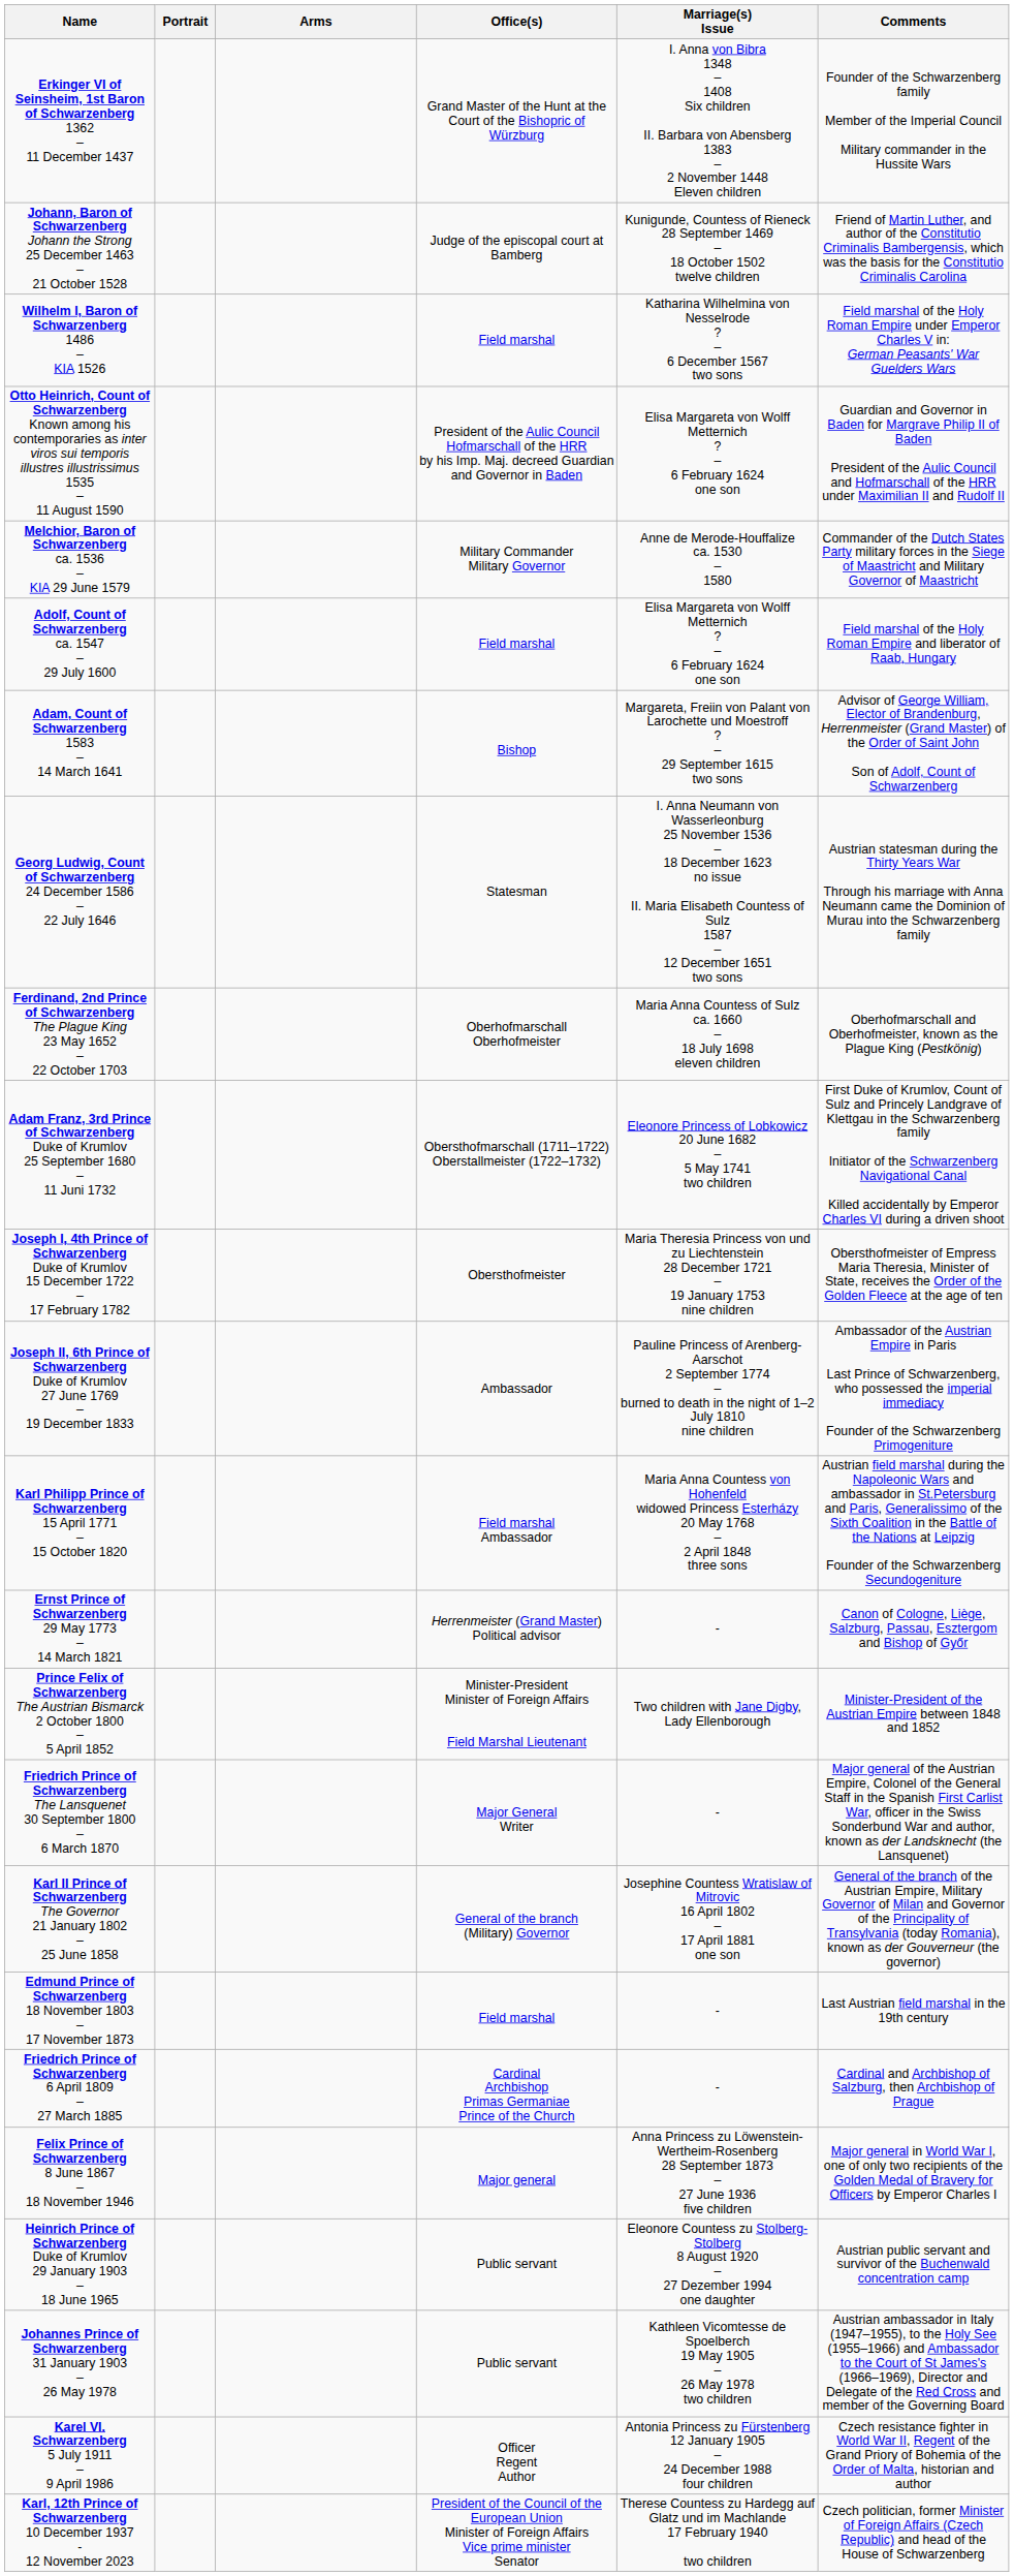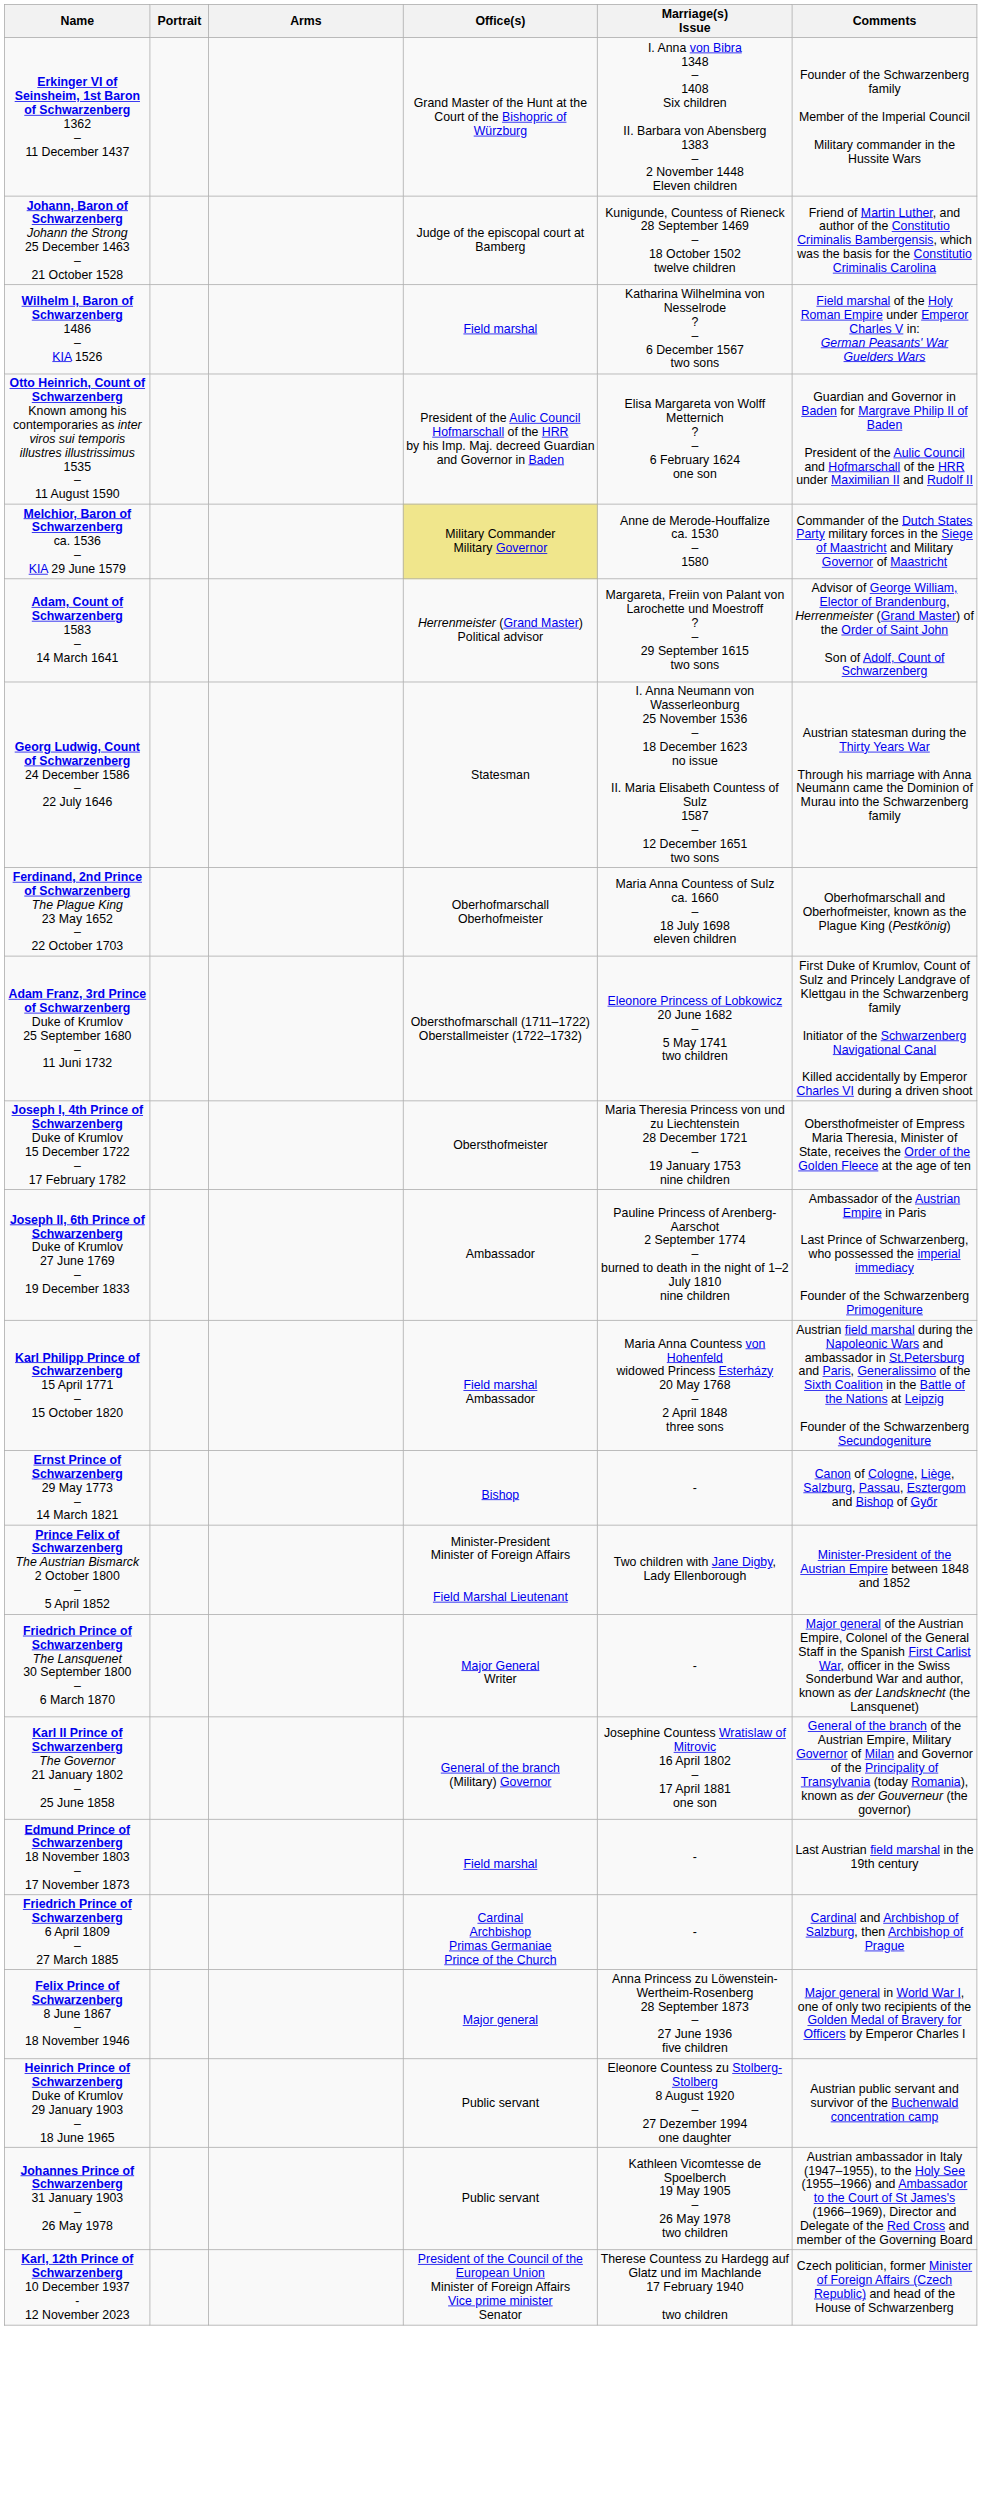 <table class="wikitable" style="text-align:center; width:100%">
 <tr>
 <th width=15%>Name</th>
 <th width=105>Portrait</th>
 <th width=20%>Arms</th>
 <th width=20%>Office(s)</th>
 <th width=20%>Marriage(s)<br>Issue</th>
 <th width=19%>Comments</th>
 </tr>
 <tr>
 <td><strong><a href='#'>Erkinger VI of Seinsheim, 1st Baron of Schwarzenberg</a></strong><br>1362<br>–<br>11 December 1437</td>
 <td></td>
 <td><br></td>
 <td>Grand Master of the Hunt at the Court of the <a href='#'>Bishopric of Würzburg</a></td>
 <td>I. Anna <a href='#'>von Bibra</a><br>1348<br>–<br>1408<br>Six children<br><br>II. Barbara von Abensberg<br>1383<br>–<br>2 November 1448<br>Eleven children</td>
 <td>Founder of the Schwarzenberg family<br><br>Member of the Imperial Council<br><br>Military commander in the Hussite Wars</td>
 </tr>
 <tr>
 <td><strong><a href='#'>Johann, Baron of Schwarzenberg</a></strong><br><em>Johann the Strong</em><br>25 December 1463<br>–<br>21 October 1528</td>
 <td></td>
 <td><br></td>
 <td>Judge of the episcopal court at Bamberg</td>
 <td>Kunigunde, Countess of Rieneck<br>28 September 1469<br>–<br>18 October 1502<br>twelve children</td>
 <td>Friend of <a href='#'>Martin Luther</a>, and author of the <a href='#'>Constitutio Criminalis Bambergensis</a>, which was the basis for the <a href='#'>Constitutio Criminalis Carolina</a></td>
 </tr>
 <tr>
 <td><strong><a href='#'>Wilhelm I, Baron of Schwarzenberg</a></strong><br>1486<br>–<br><a href='#'>KIA</a> 1526</td>
 <td></td>
 <td><br></td>
 <td><a href='#'>Field marshal</a></td>
 <td>Katharina Wilhelmina von Nesselrode<br>?<br>–<br>6 December 1567<br>two sons</td>
 <td><a href='#'>Field marshal</a> of the <a href='#'>Holy Roman Empire</a> under <a href='#'>Emperor Charles V</a> in:<br><em><a href='#'>German Peasants' War</a></em><br><em><a href='#'>Guelders Wars</a></em></td>
 </tr>
 <tr>
 <td><strong><a href='#'>Otto Heinrich, Count of Schwarzenberg</a></strong><br>Known among his contemporaries as <em>inter viros sui temporis illustres illustrissimus</em><br>1535<br>–<br>11 August 1590</td>
 <td></td>
 <td><br></td>
 <td>President of the <a href='#'>Aulic Council</a><br><a href='#'>Hofmarschall</a> of the <a href='#'>HRR</a><br>by his Imp. Maj. decreed Guardian and Governor in <a href='#'>Baden</a></td>
 <td>Elisa Margareta von Wolff Metternich<br>?<br>–<br>6 February 1624<br>one son</td>
 <td>Guardian and Governor in <a href='#'>Baden</a> for <a href='#'>Margrave Philip II of Baden</a><br><br>President of the <a href='#'>Aulic Council</a> and <a href='#'>Hofmarschall</a> of the <a href='#'>HRR</a> under <a href='#'>Maximilian II</a> and <a href='#'>Rudolf II</a></td>
 </tr>
 <tr>
 <td><strong><a href='#'>Melchior, Baron of Schwarzenberg</a></strong><br>ca. 1536<br>–<br><a href='#'>KIA</a> 29 June 1579</td>
 <td></td>
 <td><br></td>
-<td>Military Commander<br>Military <a href='#'>Governor</a></td>
+<td style="background: khaki;">Military Commander<br>Military <a href='#'>Governor</a></td>
 <td>Anne de Merode-Houffalize<br>ca. 1530<br>–<br>1580</td>
 <td>Commander of the <a href='#'>Dutch States Party</a> military forces in the <a href='#'>Siege of Maastricht</a> and Military <a href='#'>Governor</a> of <a href='#'>Maastricht</a></td>
-</tr>
-<tr>
-<td><strong><a href='#'>Adolf, Count of Schwarzenberg</a></strong><br>ca. 1547<br>–<br>29 July 1600</td>
-<td></td>
-<td><br></td>
-<td><a href='#'>Field marshal</a></td>
-<td>Elisa Margareta von Wolff Metternich<br>?<br>–<br>6 February 1624<br>one son</td>
-<td><a href='#'>Field marshal</a> of the <a href='#'>Holy Roman Empire</a> and liberator of <a href='#'>Raab, Hungary</a></td>
 </tr>
 <tr>
 <td><strong><a href='#'>Adam, Count of Schwarzenberg</a></strong><br>1583<br>–<br>14 March 1641</td>
 <td></td>
 <td><br></td>
-<td><br><a href='#'>Bishop</a></td>
+<td><em>Herrenmeister</em> (<a href='#'>Grand Master</a>)<br>Political advisor</td>
 <td>Margareta, Freiin von Palant von Larochette und Moestroff<br>?<br>–<br>29 September 1615<br>two sons</td>
 <td>Advisor of <a href='#'>George William, Elector of Brandenburg</a>, <em>Herrenmeister</em> (<a href='#'>Grand Master</a>) of the <a href='#'>Order of Saint John</a><br><br>Son of <a href='#'>Adolf, Count of Schwarzenberg</a></td>
 </tr>
 <tr>
 <td><strong><a href='#'>Georg Ludwig, Count of Schwarzenberg</a></strong><br>24 December 1586<br>–<br>22 July 1646</td>
 <td></td>
 <td><br></td>
 <td>Statesman</td>
 <td>I. Anna Neumann von Wasserleonburg<br>25 November 1536<br>–<br>18 December 1623<br>no issue<br><br>II. Maria Elisabeth Countess of Sulz<br>1587<br>–<br>12 December 1651<br>two sons</td>
 <td>Austrian statesman during the <a href='#'>Thirty Years War</a><br><br>Through his marriage with Anna Neumann came the Dominion of Murau into the Schwarzenberg family</td>
 </tr>
 <tr>
 <td><strong> <a href='#'>Ferdinand, 2nd Prince of Schwarzenberg</a></strong><br><em>The Plague King</em><br>23 May 1652<br>–<br>22 October 1703</td>
 <td></td>
 <td><br></td>
 <td>Oberhofmarschall<br>Oberhofmeister</td>
 <td>Maria Anna Countess of Sulz<br>ca. 1660<br>–<br>18 July 1698<br>eleven children</td>
 <td>Oberhofmarschall and Oberhofmeister, known as the Plague King (<em>Pestkönig</em>)</td>
 </tr>
 <tr>
 <td><strong><a href='#'>Adam Franz, 3rd Prince of Schwarzenberg</a></strong><br>Duke of Krumlov<br>25 September 1680<br>–<br>11 Juni 1732</td>
 <td></td>
 <td></td>
 <td>Obersthofmarschall (1711–1722)<br>Oberstallmeister (1722–1732)</td>
 <td><a href='#'>Eleonore Princess of Lobkowicz</a><br>20 June 1682<br>–<br>5 May 1741<br>two children</td>
 <td>First Duke of Krumlov, Count of Sulz and Princely Landgrave of Klettgau in the Schwarzenberg family<br><br>Initiator of the <a href='#'>Schwarzenberg Navigational Canal</a><br><br>Killed accidentally by Emperor <a href='#'>Charles VI</a> during a driven shoot</td>
 </tr>
 <tr>
 <td><strong><a href='#'>Joseph I, 4th Prince of Schwarzenberg</a></strong><br>Duke of Krumlov<br>15 December 1722<br>–<br>17 February 1782</td>
 <td></td>
 <td></td>
 <td>Obersthofmeister</td>
 <td>Maria Theresia Princess von und zu Liechtenstein<br>28 December 1721<br>–<br>19 January 1753<br>nine children</td>
 <td>Obersthofmeister of Empress Maria Theresia, Minister of State, receives the <a href='#'>Order of the Golden Fleece</a> at the age of ten</td>
 </tr>
 <tr>
 <td><strong><a href='#'>Joseph II, 6th Prince of Schwarzenberg</a></strong><br>Duke of Krumlov<br>27 June 1769<br>–<br>19 December 1833</td>
 <td></td>
 <td></td>
 <td>Ambassador</td>
 <td>Pauline Princess of Arenberg-Aarschot<br>2 September 1774<br>–<br>burned to death in the night of 1–2 July 1810<br>nine children</td>
 <td>Ambassador of the <a href='#'>Austrian Empire</a> in Paris<br><br>Last Prince of Schwarzenberg, who possessed the <a href='#'>imperial immediacy</a><br><br>Founder of the Schwarzenberg <a href='#'>Primogeniture</a></td>
 </tr>
 <tr>
 <td><strong><a href='#'>Karl Philipp Prince of Schwarzenberg</a></strong><br>15 April 1771<br>–<br>15 October 1820</td>
 <td></td>
 <td></td>
 <td><br><a href='#'>Field marshal</a><br>Ambassador</td>
 <td>Maria Anna Countess <a href='#'>von Hohenfeld</a><br>widowed Princess <a href='#'>Esterházy</a><br>20 May 1768<br>–<br>2 April 1848<br>three sons</td>
 <td>Austrian <a href='#'>field marshal</a> during the <a href='#'>Napoleonic Wars</a> and ambassador in <a href='#'>St.Petersburg</a> and <a href='#'>Paris</a>, <a href='#'>Generalissimo</a> of the <a href='#'>Sixth Coalition</a> in the <a href='#'>Battle of the Nations</a> at <a href='#'>Leipzig</a><br><br>Founder of the Schwarzenberg <a href='#'>Secundogeniture</a></td>
 </tr>
 <tr>
 <td><strong><a href='#'>Ernst Prince of Schwarzenberg</a></strong><br>29 May 1773<br>–<br>14 March 1821</td>
 <td></td>
 <td></td>
-<td><em>Herrenmeister</em> (<a href='#'>Grand Master</a>)<br>Political advisor</td>
+<td><br><a href='#'>Bishop</a></td>
 <td>-</td>
 <td><a href='#'>Canon</a> of <a href='#'>Cologne</a>, <a href='#'>Liège</a>, <a href='#'>Salzburg</a>, <a href='#'>Passau</a>, <a href='#'>Esztergom</a> and <a href='#'>Bishop</a> of <a href='#'>Győr</a></td>
 </tr>
 <tr>
 <td><strong><a href='#'>Prince Felix of Schwarzenberg</a></strong><br><em>The Austrian Bismarck</em><br>2 October 1800<br>–<br>5 April 1852</td>
 <td></td>
 <td></td>
 <td>Minister-President<br>Minister of Foreign Affairs<br><br><br><a href='#'>Field Marshal Lieutenant</a></td>
 <td>Two children with <a href='#'>Jane Digby</a>, Lady Ellenborough</td>
 <td><a href='#'>Minister-President of the Austrian Empire</a> between 1848 and 1852</td>
 </tr>
 <tr>
 <td><strong><a href='#'>Friedrich Prince of Schwarzenberg</a></strong><br><em>The Lansquenet</em><br>30 September 1800<br>–<br>6 March 1870</td>
 <td></td>
 <td></td>
 <td><br><a href='#'>Major General</a><br>Writer</td>
 <td>-</td>
 <td><a href='#'>Major general</a> of the Austrian Empire, Colonel of the General Staff in the Spanish <a href='#'>First Carlist War</a>, officer in the Swiss Sonderbund War and author, known as <em>der Landsknecht</em> (the Lansquenet)</td>
 </tr>
 <tr>
 <td><strong><a href='#'>Karl II Prince of Schwarzenberg</a></strong><br><em>The Governor</em><br>21 January 1802<br>–<br>25 June 1858</td>
 <td></td>
 <td></td>
 <td><br><a href='#'>General of the branch</a><br>(Military) <a href='#'>Governor</a></td>
 <td>Josephine Countess <a href='#'>Wratislaw of Mitrovic</a><br>16 April 1802<br>–<br>17 April 1881<br>one son</td>
 <td><a href='#'>General of the branch</a> of the Austrian Empire, Military <a href='#'>Governor</a> of <a href='#'>Milan</a> and Governor of the <a href='#'>Principality of Transylvania</a> (today <a href='#'>Romania</a>), known as <em>der Gouverneur</em> (the governor)</td>
 </tr>
 <tr>
 <td><strong><a href='#'>Edmund Prince of Schwarzenberg</a></strong><br>18 November 1803<br>–<br>17 November 1873</td>
 <td></td>
 <td></td>
 <td><br><a href='#'>Field marshal</a></td>
 <td>-</td>
 <td>Last Austrian <a href='#'>field marshal</a> in the 19th century</td>
 </tr>
 <tr>
 <td><strong><a href='#'>Friedrich Prince of Schwarzenberg</a></strong><br>6 April 1809<br>–<br>27 March 1885</td>
 <td></td>
 <td></td>
 <td><br><a href='#'>Cardinal</a><br><a href='#'>Archbishop</a><br><a href='#'>Primas Germaniae</a><br><a href='#'>Prince of the Church</a></td>
 <td>-</td>
 <td><a href='#'>Cardinal</a> and <a href='#'>Archbishop of Salzburg</a>, then <a href='#'>Archbishop of Prague</a></td>
 </tr>
 <tr>
 <td><strong><a href='#'>Felix Prince of Schwarzenberg</a></strong><br>8 June 1867<br>–<br>18 November 1946</td>
 <td></td>
 <td></td>
 <td><br><a href='#'>Major general</a></td>
 <td>Anna Princess zu Löwenstein-Wertheim-Rosenberg<br>28 September 1873<br>–<br>27 June 1936<br>five children</td>
 <td><a href='#'>Major general</a> in <a href='#'>World War&nbsp;I</a>, one of only two recipients of the <a href='#'>Golden Medal of Bravery for Officers</a> by Emperor Charles I</td>
 </tr>
 <tr>
 <td><strong><a href='#'>Heinrich Prince of Schwarzenberg</a></strong><br>Duke of Krumlov<br>29 January 1903<br>–<br>18 June 1965</td>
 <td></td>
 <td></td>
 <td>Public servant</td>
 <td>Eleonore Countess zu <a href='#'>Stolberg-Stolberg</a><br>8 August 1920<br>–<br>27 Dezember 1994<br>one daughter</td>
 <td>Austrian public servant and survivor of the <a href='#'>Buchenwald concentration camp</a></td>
 </tr>
 <tr>
 <td><strong><a href='#'>Johannes Prince of Schwarzenberg</a></strong><br>31 January 1903<br>–<br>26 May 1978</td>
 <td></td>
 <td></td>
 <td>Public servant</td>
 <td>Kathleen Vicomtesse de Spoelberch<br>19 May 1905<br>–<br>26 May 1978<br>two children</td>
 <td>Austrian ambassador in Italy (1947–1955), to the <a href='#'>Holy See</a> (1955–1966) and <a href='#'>Ambassador to the Court of St James's</a> (1966–1969), Director and Delegate of the <a href='#'>Red Cross</a> and member of the Governing Board</td>
 </tr>
 <tr>
-<td><strong><a href='#'>Karel VI. Schwarzenberg</a></strong><br>5 July 1911<br>–<br>9 April 1986</td>
-<td></td>
-<td></td>
-<td><br>Officer<br>Regent<br>Author</td>
-<td>Antonia Princess zu <a href='#'>Fürstenberg</a><br>12 January 1905<br>–<br>24 December 1988<br>four children</td>
-<td>Czech resistance fighter in <a href='#'>World War II</a>, <a href='#'>Regent</a> of the Grand Priory of Bohemia of the <a href='#'>Order of Malta</a>, historian and author</td>
-</tr>
-<tr>
 <td><strong> <a href='#'>Karl, 12th Prince of Schwarzenberg</a></strong><br>10 December 1937<br>-<br>12 November 2023</td>
 <td></td>
 <td></td>
 <td><a href='#'>President of the Council of the European Union</a><br>Minister of Foreign Affairs<br><a href='#'>Vice prime minister</a><br>Senator</td>
 <td>Therese Countess zu Hardegg auf Glatz und im Machlande<br>17 February 1940<br><br>two children</td>
 <td>Czech politician, former <a href='#'>Minister of Foreign Affairs (Czech Republic)</a> and head of the House of Schwarzenberg</td>
 </tr>
 </table>
